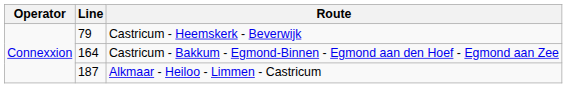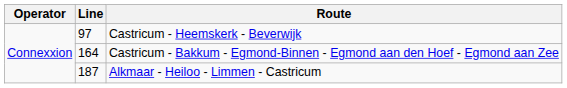 <table class="wikitable vatop">
 <tr>
 <th>Operator</th>
 <th>Line</th>
 <th>Route</th>
 </tr>
 <tr>
 <td rowspan="3"><a href='#'>Connexxion</a></td>
-<td>79</td>
+<td>97</td>
 <td>Castricum - <a href='#'>Heemskerk</a> - <a href='#'>Beverwijk</a></td>
 </tr>
 <tr>
 <td>164</td>
 <td>Castricum - <a href='#'>Bakkum</a> - <a href='#'>Egmond-Binnen</a> - <a href='#'>Egmond aan den Hoef</a> - <a href='#'>Egmond aan Zee</a></td>
 </tr>
 <tr>
 <td>187</td>
 <td><a href='#'>Alkmaar</a> - <a href='#'>Heiloo</a> - <a href='#'>Limmen</a> - Castricum</td>
 </tr>
 </table>
